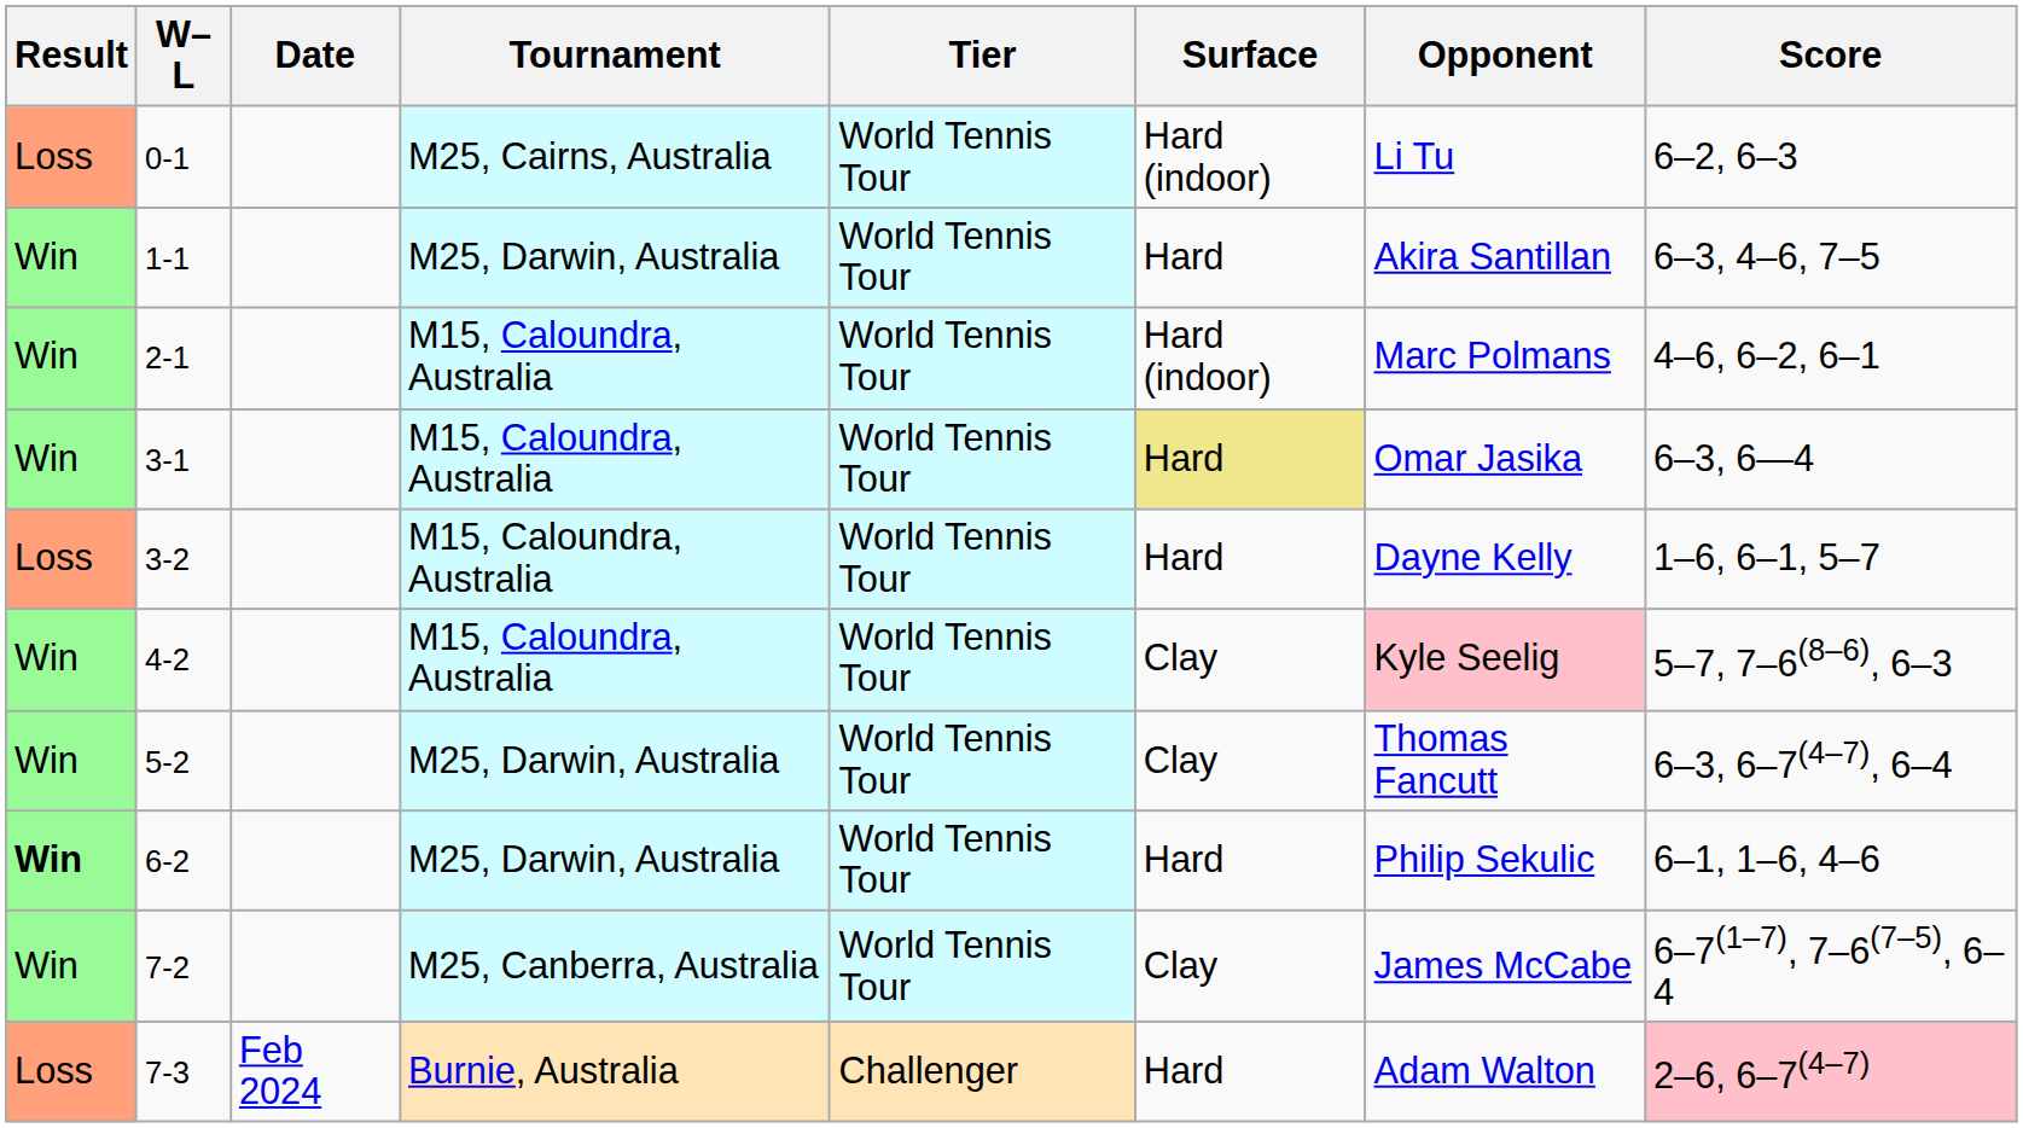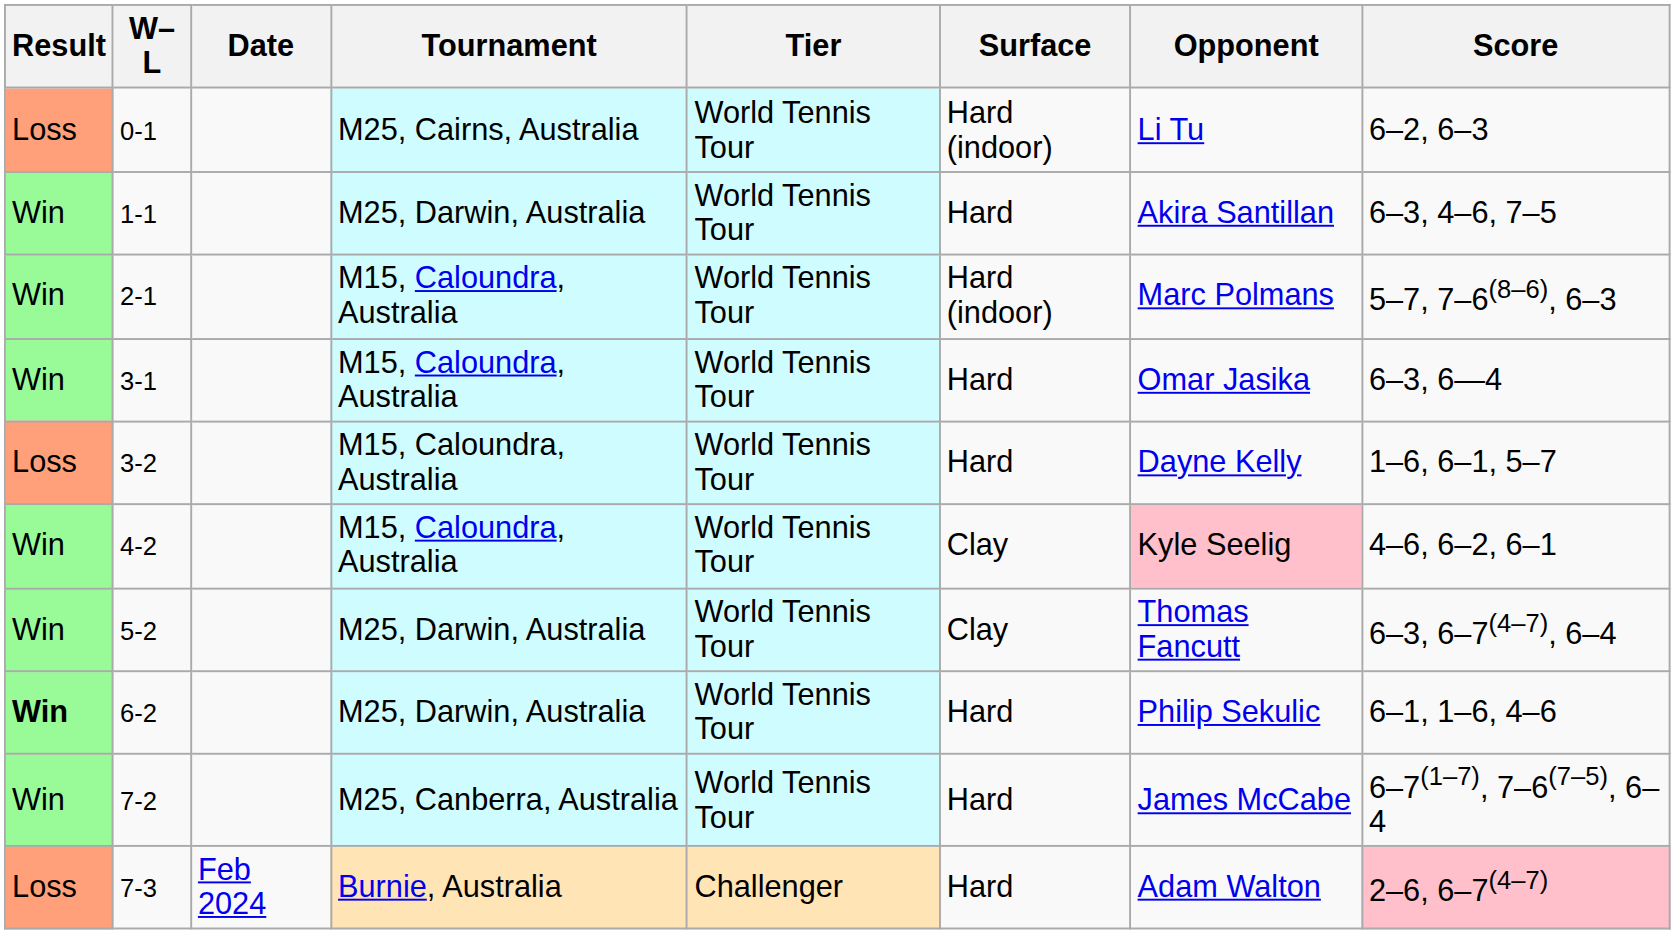 <table class="sortable wikitable">
 <tr>
 <th>Result</th>
 <th class="unsortable">W–L</th>
 <th>Date</th>
 <th>Tournament</th>
 <th>Tier</th>
 <th>Surface</th>
 <th>Opponent</th>
 <th class="unsortable">Score</th>
 </tr>
 <tr>
 <td bgcolor=FFA07A>Loss</td>
 <td><small>0-1</small></td>
 <td></td>
 <td style="background:#cffcff;">M25, Cairns, Australia</td>
 <td style="background:#cffcff;">World Tennis Tour</td>
 <td>Hard (indoor)</td>
 <td> <a href='#'>Li Tu</a></td>
 <td>6–2, 6–3</td>
 </tr>
 <tr>
 <td bgcolor=98fb98>Win</td>
 <td><small>1-1</small></td>
 <td></td>
 <td style="background:#cffcff;">M25, Darwin, Australia</td>
 <td style="background:#cffcff;">World Tennis Tour</td>
 <td>Hard</td>
 <td> <a href='#'>Akira Santillan</a></td>
 <td>6–3, 4–6, 7–5</td>
 </tr>
 <tr>
 <td bgcolor=98fb98>Win</td>
 <td><small>2-1</small></td>
 <td></td>
 <td style="background:#cffcff;">M15, <a href='#'>Caloundra</a>, Australia</td>
 <td style="background:#cffcff;">World Tennis Tour</td>
 <td>Hard (indoor)</td>
 <td> <a href='#'>Marc Polmans</a></td>
-<td>4–6, 6–2, 6–1</td>
+<td>5–7, 7–6<sup>(8–6)</sup>, 6–3</td>
 </tr>
 <tr>
 <td bgcolor=98fb98>Win</td>
 <td><small>3-1</small></td>
 <td></td>
 <td style="background:#cffcff;">M15, <a href='#'>Caloundra</a>, Australia</td>
 <td style="background:#cffcff;">World Tennis Tour</td>
-<td style="background: khaki;">Hard</td>
+<td>Hard</td>
 <td> <a href='#'>Omar Jasika</a></td>
 <td>6–3, 6—4</td>
 </tr>
 <tr>
 <td bgcolor=FFA07A>Loss</td>
 <td><small>3-2</small></td>
 <td></td>
 <td style="background:#cffcff;">M15, Caloundra, Australia</td>
 <td style="background:#cffcff;">World Tennis Tour</td>
 <td>Hard</td>
 <td> <a href='#'>Dayne Kelly</a></td>
 <td>1–6, 6–1, 5–7</td>
 </tr>
 <tr>
 <td bgcolor=98fb98>Win</td>
 <td><small>4-2</small></td>
 <td></td>
 <td style="background:#cffcff;">M15, <a href='#'>Caloundra</a>, Australia</td>
 <td style="background:#cffcff;">World Tennis Tour</td>
 <td>Clay</td>
 <td style="background: pink;"> Kyle Seelig</td>
-<td>5–7, 7–6<sup>(8–6)</sup>, 6–3</td>
+<td>4–6, 6–2, 6–1</td>
 </tr>
 <tr>
 <td bgcolor=98fb98>Win</td>
 <td><small>5-2</small></td>
 <td></td>
 <td style="background:#cffcff;">M25, Darwin, Australia</td>
 <td style="background:#cffcff;">World Tennis Tour</td>
 <td>Clay</td>
 <td> <a href='#'>Thomas Fancutt</a></td>
 <td>6–3, 6–7<sup>(4–7)</sup>, 6–4</td>
 </tr>
 <tr>
 <td bgcolor=98fb98><strong>Win</strong></td>
 <td><small>6-2</small></td>
 <td></td>
 <td style="background:#cffcff;">M25, Darwin, Australia</td>
 <td style="background:#cffcff;">World Tennis Tour</td>
 <td>Hard</td>
 <td> <a href='#'>Philip Sekulic</a></td>
 <td>6–1, 1–6, 4–6</td>
 </tr>
 <tr>
 <td bgcolor=98fb98>Win</td>
 <td><small>7-2</small></td>
 <td></td>
 <td style="background:#cffcff;">M25, Canberra, Australia</td>
 <td style="background:#cffcff;">World Tennis Tour</td>
-<td>Clay</td>
+<td>Hard</td>
 <td> <a href='#'>James McCabe</a></td>
 <td>6–7<sup>(1–7)</sup>, 7–6<sup>(7–5)</sup>, 6–4</td>
 </tr>
 <tr>
 <td bgcolor=FFA07A>Loss</td>
 <td><small>7-3</small></td>
 <td><a href='#'>Feb 2024</a></td>
 <td style="background:moccasin;"><a href='#'>Burnie</a>, Australia</td>
 <td style="background:moccasin;">Challenger</td>
 <td>Hard</td>
 <td> <a href='#'>Adam Walton</a></td>
 <td style="background: pink;">2–6, 6–7<sup>(4–7)</sup></td>
 </tr>
 </table>
